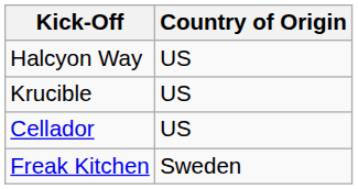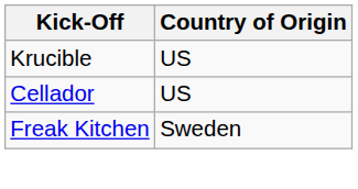 <table class="wikitable">
 <tr>
 <th>Kick-Off</th>
 <th>Country of Origin</th>
-</tr>
-<tr>
-<td>Halcyon Way</td>
-<td>US</td>
 </tr>
 <tr>
 <td>Krucible</td>
 <td>US</td>
 </tr>
 <tr>
 <td><a href='#'>Cellador</a></td>
 <td>US</td>
 </tr>
 <tr>
 <td><a href='#'>Freak Kitchen</a></td>
 <td>Sweden</td>
 </tr>
 </table>
